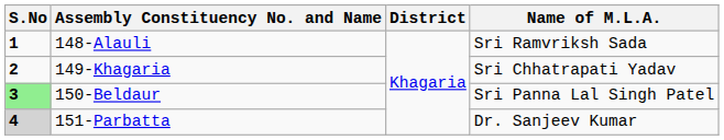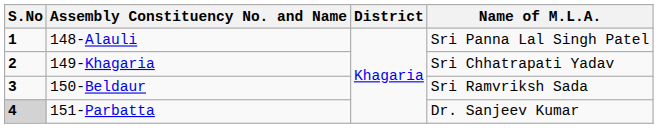 <table class="wikitable">
 <tr>
 <th>S.No</th>
 <th>Assembly Constituency No. and Name</th>
 <th>District</th>
 <th>Name of M.L.A.</th>
 </tr>
 <tr>
 <td><strong>1</strong></td>
 <td>148-<a href='#'>Alauli</a></td>
 <td rowspan="4"><a href='#'>Khagaria</a></td>
-<td>Sri Ramvriksh Sada</td>
+<td>Sri Panna Lal Singh Patel</td>
 </tr>
 <tr>
 <td><strong>2</strong></td>
 <td>149-<a href='#'>Khagaria</a></td>
 <td>Sri Chhatrapati Yadav</td>
 </tr>
 <tr>
-<td style="background: lightgreen;"><strong>3</strong></td>
+<td><strong>3</strong></td>
 <td>150-<a href='#'>Beldaur</a></td>
-<td>Sri Panna Lal Singh Patel</td>
+<td>Sri Ramvriksh Sada</td>
 </tr>
 <tr>
 <td style="background: lightgrey;"><strong>4</strong></td>
 <td>151-<a href='#'>Parbatta</a></td>
 <td>Dr. Sanjeev Kumar</td>
 </tr>
 </table>
